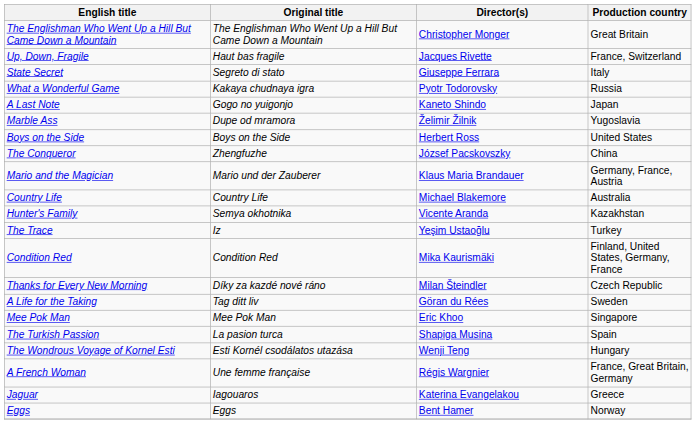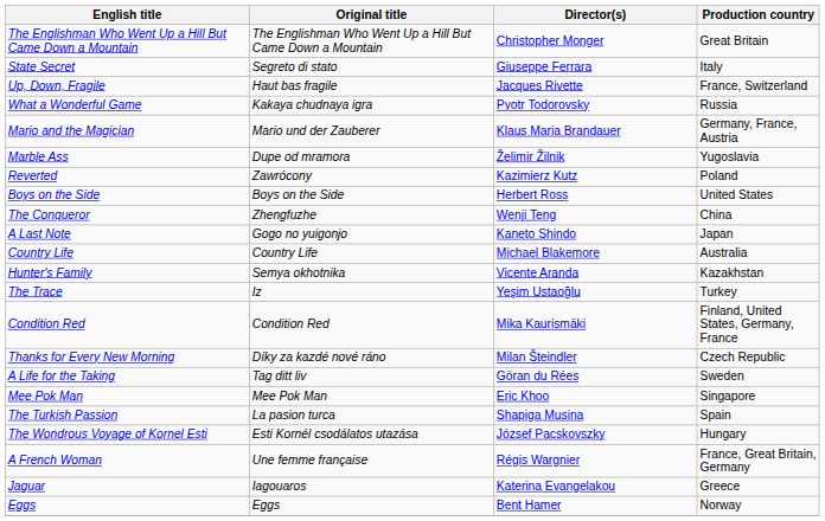 <table class="sortable wikitable" width="85%" cellpadding="5">
 <tr>
 <th width="30%">English title</th>
 <th width="30%">Original title</th>
 <th width="25%">Director(s)</th>
 <th width="15%">Production country</th>
 </tr>
 <tr>
 <td><em><a href='#'>The Englishman Who Went Up a Hill But Came Down a Mountain</a></em></td>
 <td><em>The Englishman Who Went Up a Hill But Came Down a Mountain</em></td>
 <td><a href='#'>Christopher Monger</a></td>
 <td>Great Britain</td>
 </tr>
 <tr>
+<td><em><a href='#'>State Secret</a></em></td>
+<td><em>Segreto di stato</em></td>
+<td><a href='#'>Giuseppe Ferrara</a></td>
+<td>Italy</td>
+</tr>
+<tr>
 <td><em><a href='#'>Up, Down, Fragile</a></em></td>
 <td><em>Haut bas fragile</em></td>
 <td><a href='#'>Jacques Rivette</a></td>
 <td>France, Switzerland</td>
-</tr>
-<tr>
-<td><em><a href='#'>State Secret</a></em></td>
-<td><em>Segreto di stato</em></td>
-<td><a href='#'>Giuseppe Ferrara</a></td>
-<td>Italy</td>
 </tr>
 <tr>
 <td><em><a href='#'>What a Wonderful Game</a></em></td>
 <td><em>Kakaya chudnaya igra</em></td>
 <td><a href='#'>Pyotr Todorovsky</a></td>
 <td>Russia</td>
 </tr>
 <tr>
-<td><em><a href='#'>A Last Note</a></em></td>
-<td><em>Gogo no yuigonjo</em></td>
-<td><a href='#'>Kaneto Shindo</a></td>
-<td>Japan</td>
+<td><em><a href='#'>Mario and the Magician</a></em></td>
+<td><em>Mario und der Zauberer</em></td>
+<td><a href='#'>Klaus Maria Brandauer</a></td>
+<td>Germany, France, Austria</td>
 </tr>
 <tr>
 <td><em><a href='#'>Marble Ass</a></em></td>
 <td><em>Dupe od mramora</em></td>
 <td><a href='#'>Želimir Žilnik</a></td>
 <td>Yugoslavia</td>
+</tr>
+<tr>
+<td><em><a href='#'>Reverted</a></em></td>
+<td><em>Zawrócony</em></td>
+<td><a href='#'>Kazimierz Kutz</a></td>
+<td>Poland</td>
 </tr>
 <tr>
 <td><em><a href='#'>Boys on the Side</a></em></td>
 <td><em>Boys on the Side</em></td>
 <td><a href='#'>Herbert Ross</a></td>
 <td>United States</td>
 </tr>
 <tr>
 <td><em><a href='#'>The Conqueror</a></em></td>
 <td><em>Zhengfuzhe</em></td>
-<td><a href='#'>József Pacskovszky</a></td>
+<td><a href='#'>Wenji Teng</a></td>
 <td>China</td>
 </tr>
 <tr>
-<td><em><a href='#'>Mario and the Magician</a></em></td>
-<td><em>Mario und der Zauberer</em></td>
-<td><a href='#'>Klaus Maria Brandauer</a></td>
-<td>Germany, France, Austria</td>
+<td><em><a href='#'>A Last Note</a></em></td>
+<td><em>Gogo no yuigonjo</em></td>
+<td><a href='#'>Kaneto Shindo</a></td>
+<td>Japan</td>
 </tr>
 <tr>
 <td><em><a href='#'>Country Life</a></em></td>
 <td><em>Country Life</em></td>
 <td><a href='#'>Michael Blakemore</a></td>
 <td>Australia</td>
 </tr>
 <tr>
 <td><em><a href='#'>Hunter's Family</a></em></td>
 <td><em>Semya okhotnika</em></td>
 <td><a href='#'>Vicente Aranda</a></td>
 <td>Kazakhstan</td>
 </tr>
 <tr>
 <td><em><a href='#'>The Trace</a></em></td>
 <td><em>Iz</em></td>
 <td><a href='#'>Yeşim Ustaoğlu</a></td>
 <td>Turkey</td>
 </tr>
 <tr>
 <td><em><a href='#'>Condition Red</a></em></td>
 <td><em>Condition Red</em></td>
 <td><a href='#'>Mika Kaurismäki</a></td>
 <td>Finland, United States, Germany, France</td>
 </tr>
 <tr>
 <td><em><a href='#'>Thanks for Every New Morning</a></em></td>
 <td><em>Díky za kazdé nové ráno</em></td>
 <td><a href='#'>Milan Šteindler</a></td>
 <td>Czech Republic</td>
 </tr>
 <tr>
 <td><em><a href='#'>A Life for the Taking</a></em></td>
 <td><em>Tag ditt liv</em></td>
 <td><a href='#'>Göran du Rées</a></td>
 <td>Sweden</td>
 </tr>
 <tr>
 <td><em><a href='#'>Mee Pok Man</a></em></td>
 <td><em>Mee Pok Man</em></td>
 <td><a href='#'>Eric Khoo</a></td>
 <td>Singapore</td>
 </tr>
 <tr>
 <td><em><a href='#'>The Turkish Passion</a></em></td>
 <td><em>La pasion turca</em></td>
 <td><a href='#'>Shapiga Musina</a></td>
 <td>Spain</td>
 </tr>
 <tr>
 <td><em><a href='#'>The Wondrous Voyage of Kornel Esti</a></em></td>
 <td><em>Esti Kornél csodálatos utazása</em></td>
-<td><a href='#'>Wenji Teng</a></td>
+<td><a href='#'>József Pacskovszky</a></td>
 <td>Hungary</td>
 </tr>
 <tr>
 <td><em><a href='#'>A French Woman</a></em></td>
 <td><em>Une femme française</em></td>
 <td><a href='#'>Régis Wargnier</a></td>
 <td>France, Great Britain, Germany</td>
 </tr>
 <tr>
 <td><em><a href='#'>Jaguar</a></em></td>
 <td><em>Iagouaros</em></td>
 <td><a href='#'>Katerina Evangelakou</a></td>
 <td>Greece</td>
 </tr>
 <tr>
 <td><em><a href='#'>Eggs</a></em></td>
 <td><em>Eggs</em></td>
 <td><a href='#'>Bent Hamer</a></td>
 <td>Norway</td>
 </tr>
 <tr>
 </tr>
 </table>
